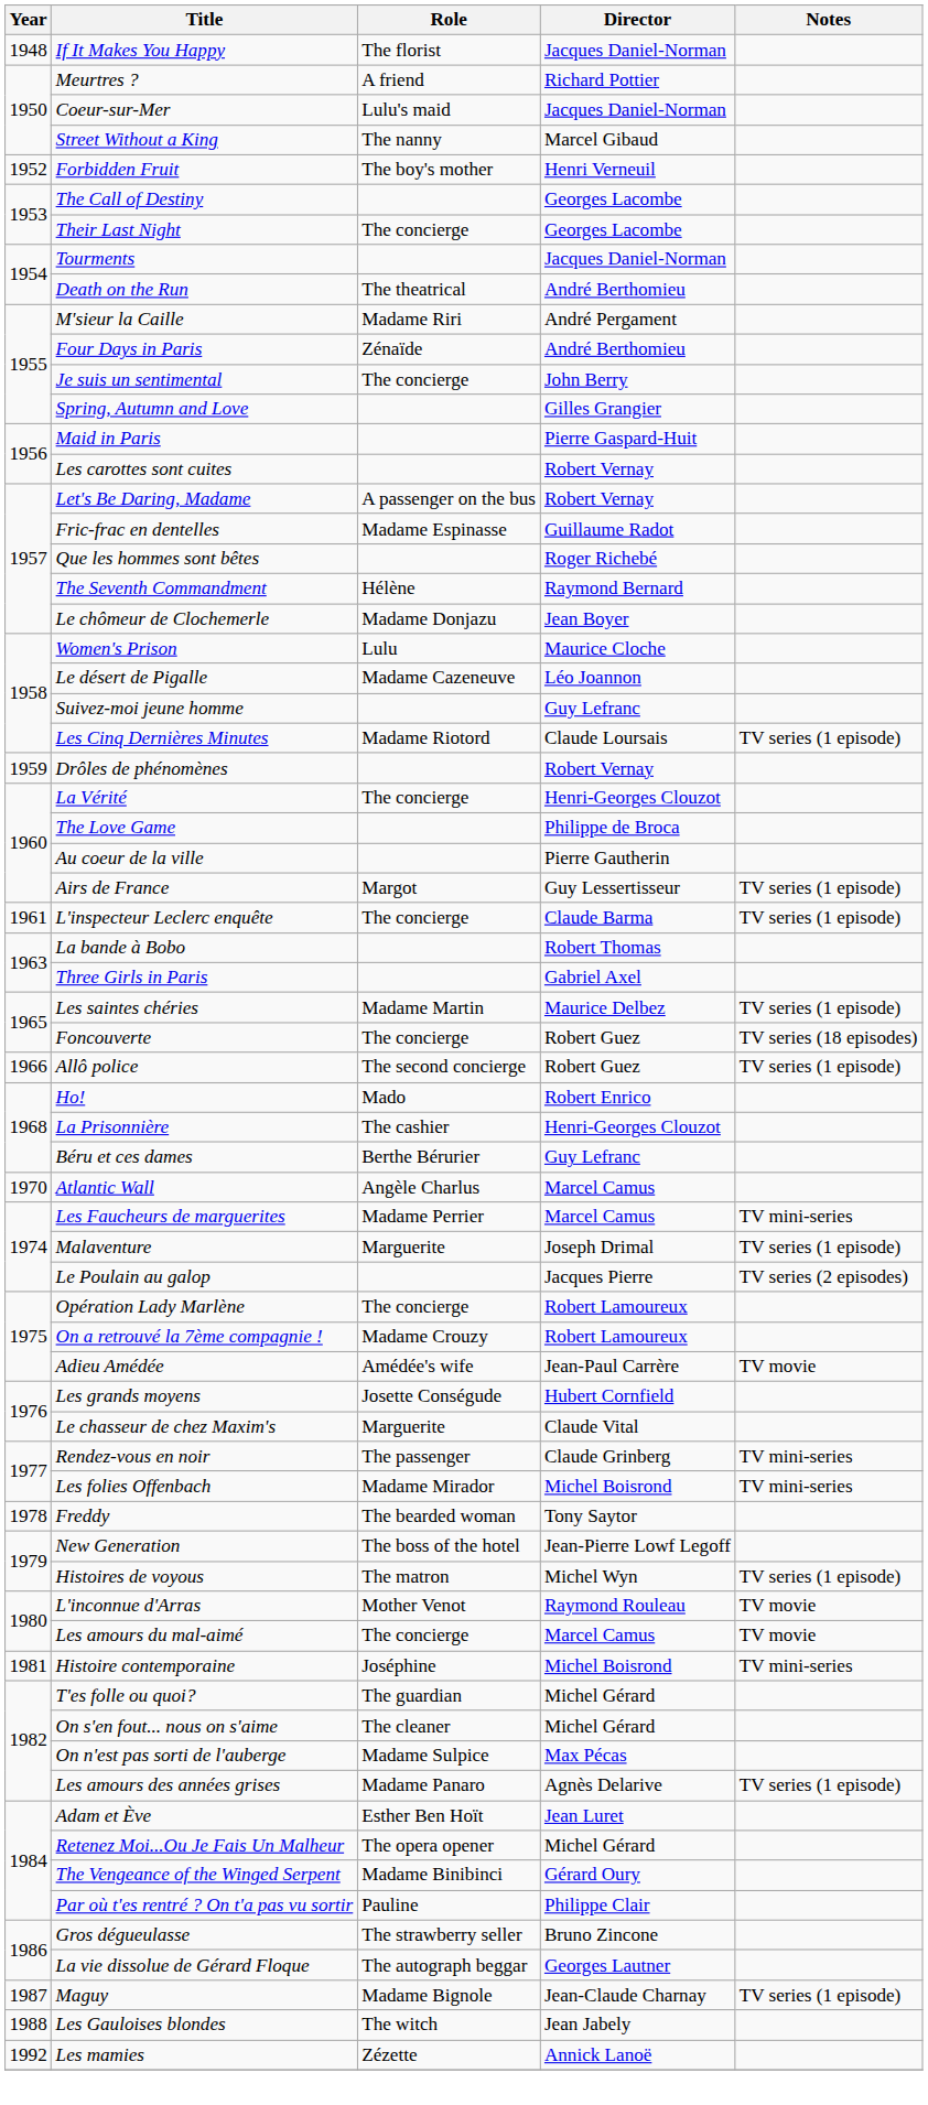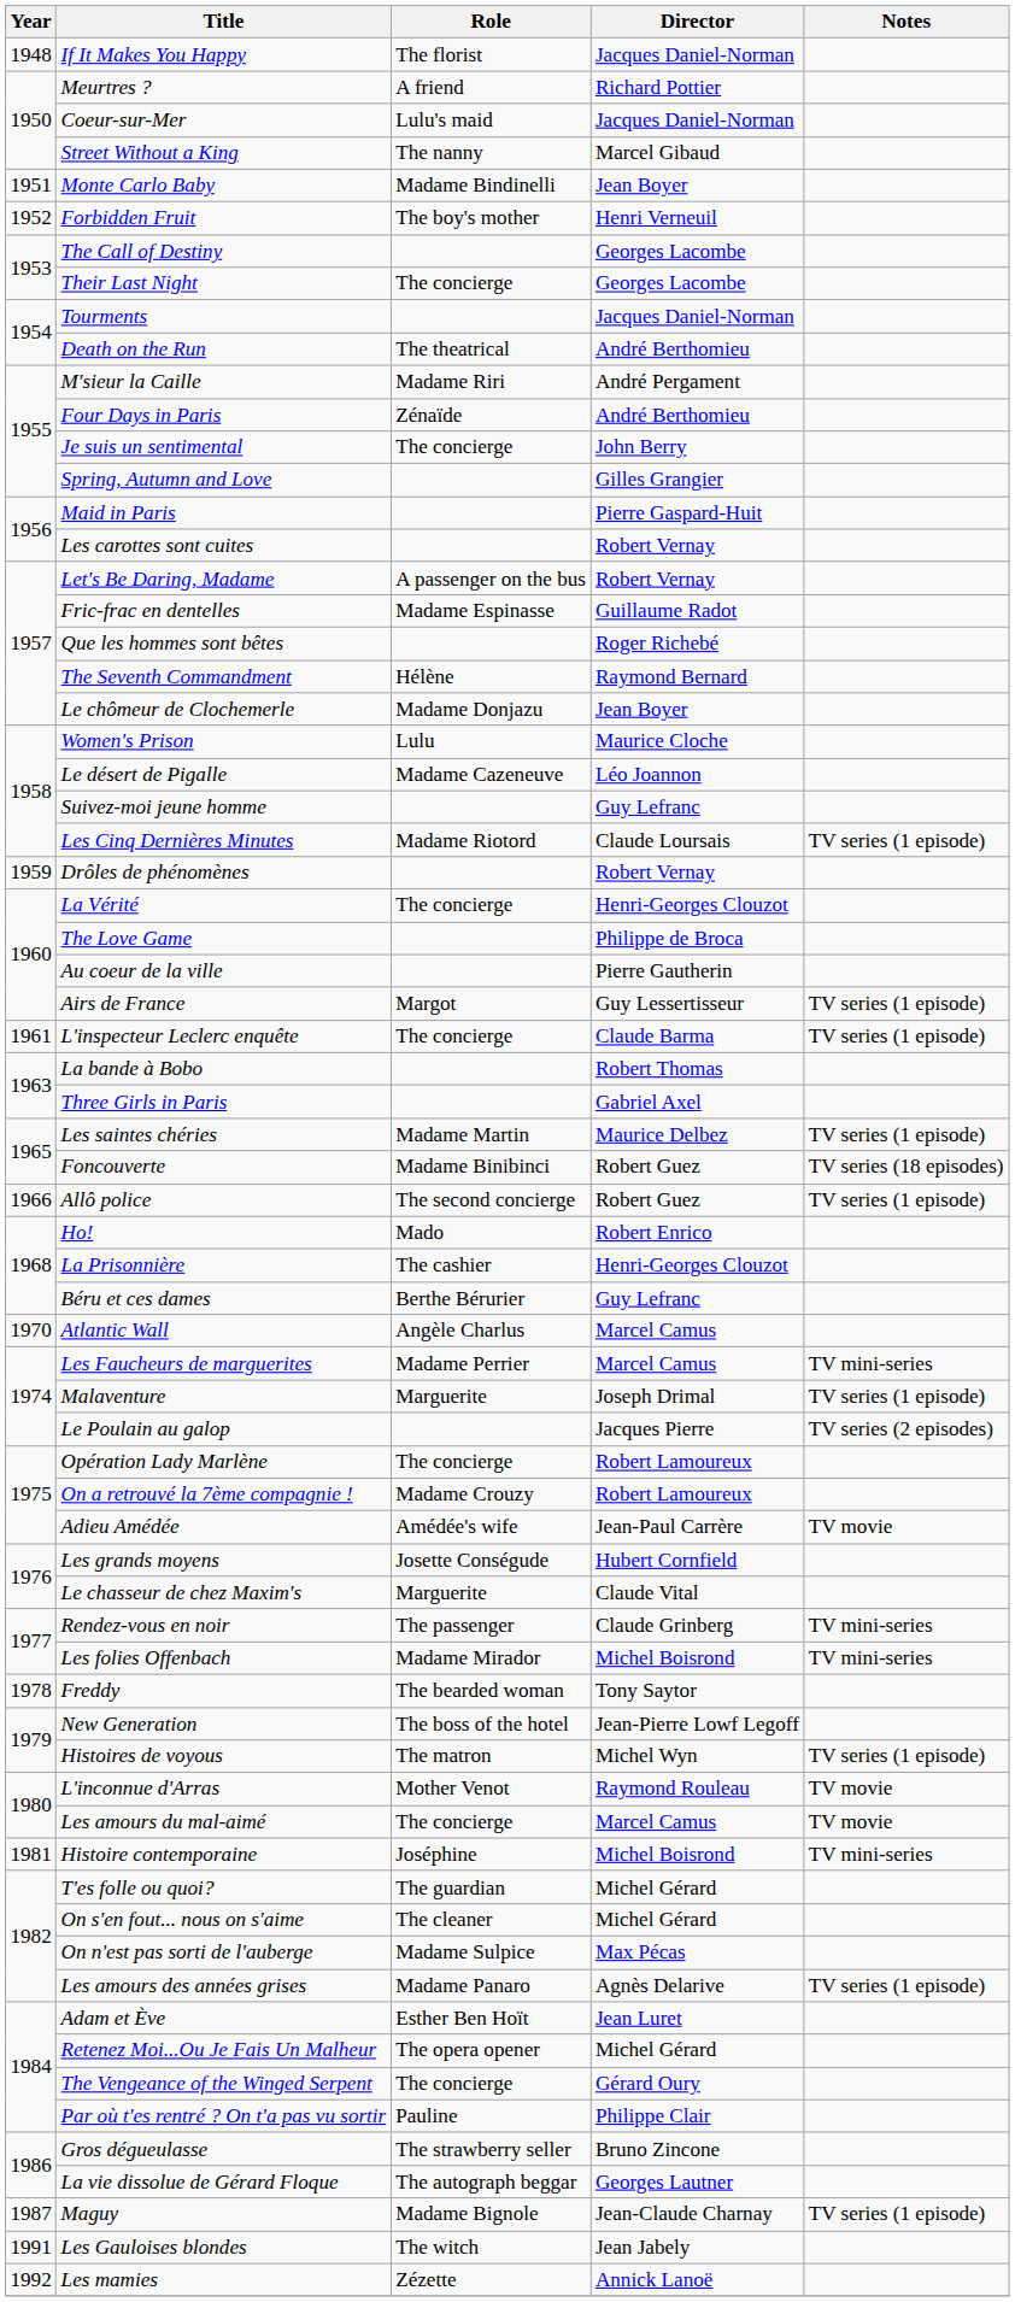 <table class="wikitable">
 <tr>
 <th>Year</th>
 <th>Title</th>
 <th>Role</th>
 <th>Director</th>
 <th>Notes</th>
 </tr>
 <tr>
 <td>1948</td>
 <td><em><a href='#'>If It Makes You Happy</a></em></td>
 <td>The florist</td>
 <td><a href='#'>Jacques Daniel-Norman</a></td>
 <td></td>
 </tr>
 <tr>
 <td rowspan=3>1950</td>
 <td><em>Meurtres ?</em></td>
 <td>A friend</td>
 <td><a href='#'>Richard Pottier</a></td>
 <td></td>
 </tr>
 <tr>
 <td><em>Coeur-sur-Mer</em></td>
 <td>Lulu's maid</td>
 <td><a href='#'>Jacques Daniel-Norman</a></td>
 <td></td>
 </tr>
 <tr>
 <td><em><a href='#'>Street Without a King</a></em></td>
 <td>The nanny</td>
 <td>Marcel Gibaud</td>
+<td></td>
+</tr>
+<tr>
+<td>1951</td>
+<td><em><a href='#'>Monte Carlo Baby</a></em></td>
+<td>Madame Bindinelli</td>
+<td><a href='#'>Jean Boyer</a></td>
 <td></td>
 </tr>
 <tr>
 <td>1952</td>
 <td><em><a href='#'>Forbidden Fruit</a></em></td>
 <td>The boy's mother</td>
 <td><a href='#'>Henri Verneuil</a></td>
 <td></td>
 </tr>
 <tr>
 <td rowspan=2>1953</td>
 <td><em><a href='#'>The Call of Destiny</a></em></td>
 <td></td>
 <td><a href='#'>Georges Lacombe</a></td>
 <td></td>
 </tr>
 <tr>
 <td><em><a href='#'>Their Last Night</a></em></td>
 <td>The concierge</td>
 <td><a href='#'>Georges Lacombe</a></td>
 <td></td>
 </tr>
 <tr>
 <td rowspan=2>1954</td>
 <td><em><a href='#'>Tourments</a></em></td>
 <td></td>
 <td><a href='#'>Jacques Daniel-Norman</a></td>
 <td></td>
 </tr>
 <tr>
 <td><em><a href='#'>Death on the Run</a></em></td>
 <td>The theatrical</td>
 <td><a href='#'>André Berthomieu</a></td>
 <td></td>
 </tr>
 <tr>
 <td rowspan=4>1955</td>
 <td><em>M'sieur la Caille</em></td>
 <td>Madame Riri</td>
 <td>André Pergament</td>
 <td></td>
 </tr>
 <tr>
 <td><em><a href='#'>Four Days in Paris</a></em></td>
 <td>Zénaïde</td>
 <td><a href='#'>André Berthomieu</a></td>
 <td></td>
 </tr>
 <tr>
 <td><em><a href='#'>Je suis un sentimental</a></em></td>
 <td>The concierge</td>
 <td><a href='#'>John Berry</a></td>
 <td></td>
 </tr>
 <tr>
 <td><em><a href='#'>Spring, Autumn and Love</a></em></td>
 <td></td>
 <td><a href='#'>Gilles Grangier</a></td>
 <td></td>
 </tr>
 <tr>
 <td rowspan=2>1956</td>
 <td><em><a href='#'>Maid in Paris</a></em></td>
 <td></td>
 <td><a href='#'>Pierre Gaspard-Huit</a></td>
 <td></td>
 </tr>
 <tr>
 <td><em>Les carottes sont cuites</em></td>
 <td></td>
 <td><a href='#'>Robert Vernay</a></td>
 <td></td>
 </tr>
 <tr>
 <td rowspan=5>1957</td>
 <td><em><a href='#'>Let's Be Daring, Madame</a></em></td>
 <td>A passenger on the bus</td>
 <td><a href='#'>Robert Vernay</a></td>
 <td></td>
 </tr>
 <tr>
 <td><em>Fric-frac en dentelles</em></td>
 <td>Madame Espinasse</td>
 <td><a href='#'>Guillaume Radot</a></td>
 <td></td>
 </tr>
 <tr>
 <td><em>Que les hommes sont bêtes</em></td>
 <td></td>
 <td><a href='#'>Roger Richebé</a></td>
 <td></td>
 </tr>
 <tr>
 <td><em><a href='#'>The Seventh Commandment</a></em></td>
 <td>Hélène</td>
 <td><a href='#'>Raymond Bernard</a></td>
 <td></td>
 </tr>
 <tr>
 <td><em>Le chômeur de Clochemerle</em></td>
 <td>Madame Donjazu</td>
 <td><a href='#'>Jean Boyer</a></td>
 <td></td>
 </tr>
 <tr>
 <td rowspan=4>1958</td>
 <td><em><a href='#'>Women's Prison</a></em></td>
 <td>Lulu</td>
 <td><a href='#'>Maurice Cloche</a></td>
 <td></td>
 </tr>
 <tr>
 <td><em>Le désert de Pigalle</em></td>
 <td>Madame Cazeneuve</td>
 <td><a href='#'>Léo Joannon</a></td>
 <td></td>
 </tr>
 <tr>
 <td><em>Suivez-moi jeune homme</em></td>
 <td></td>
 <td><a href='#'>Guy Lefranc</a></td>
 <td></td>
 </tr>
 <tr>
 <td><em><a href='#'>Les Cinq Dernières Minutes</a></em></td>
 <td>Madame Riotord</td>
 <td>Claude Loursais</td>
 <td>TV series (1 episode)</td>
 </tr>
 <tr>
 <td>1959</td>
 <td><em>Drôles de phénomènes</em></td>
 <td></td>
 <td><a href='#'>Robert Vernay</a></td>
 <td></td>
 </tr>
 <tr>
 <td rowspan=4>1960</td>
 <td><em><a href='#'>La Vérité</a></em></td>
 <td>The concierge</td>
 <td><a href='#'>Henri-Georges Clouzot</a></td>
 <td></td>
 </tr>
 <tr>
 <td><em><a href='#'>The Love Game</a></em></td>
 <td></td>
 <td><a href='#'>Philippe de Broca</a></td>
 <td></td>
 </tr>
 <tr>
 <td><em>Au coeur de la ville</em></td>
 <td></td>
 <td>Pierre Gautherin</td>
 <td></td>
 </tr>
 <tr>
 <td><em>Airs de France</em></td>
 <td>Margot</td>
 <td>Guy Lessertisseur</td>
 <td>TV series (1 episode)</td>
 </tr>
 <tr>
 <td>1961</td>
 <td><em>L'inspecteur Leclerc enquête</em></td>
 <td>The concierge</td>
 <td><a href='#'>Claude Barma</a></td>
 <td>TV series (1 episode)</td>
 </tr>
 <tr>
 <td rowspan=2>1963</td>
 <td><em>La bande à Bobo</em></td>
 <td></td>
 <td><a href='#'>Robert Thomas</a></td>
 <td></td>
 </tr>
 <tr>
 <td><em><a href='#'>Three Girls in Paris</a></em></td>
 <td></td>
 <td><a href='#'>Gabriel Axel</a></td>
 <td></td>
 </tr>
 <tr>
 <td rowspan=2>1965</td>
 <td><em>Les saintes chéries</em></td>
 <td>Madame Martin</td>
 <td><a href='#'>Maurice Delbez</a></td>
 <td>TV series (1 episode)</td>
 </tr>
 <tr>
 <td><em>Foncouverte</em></td>
-<td>The concierge</td>
+<td>Madame Binibinci</td>
 <td>Robert Guez</td>
 <td>TV series (18 episodes)</td>
 </tr>
 <tr>
 <td>1966</td>
 <td><em>Allô police</em></td>
 <td>The second concierge</td>
 <td>Robert Guez</td>
 <td>TV series (1 episode)</td>
 </tr>
 <tr>
 <td rowspan=3>1968</td>
 <td><em><a href='#'>Ho!</a></em></td>
 <td>Mado</td>
 <td><a href='#'>Robert Enrico</a></td>
 <td></td>
 </tr>
 <tr>
 <td><em><a href='#'>La Prisonnière</a></em></td>
 <td>The cashier</td>
 <td><a href='#'>Henri-Georges Clouzot</a></td>
 <td></td>
 </tr>
 <tr>
 <td><em>Béru et ces dames</em></td>
 <td>Berthe Bérurier</td>
 <td><a href='#'>Guy Lefranc</a></td>
 <td></td>
 </tr>
 <tr>
 <td>1970</td>
 <td><em><a href='#'>Atlantic Wall</a></em></td>
 <td>Angèle Charlus</td>
 <td><a href='#'>Marcel Camus</a></td>
 <td></td>
 </tr>
 <tr>
 <td rowspan=3>1974</td>
 <td><em><a href='#'>Les Faucheurs de marguerites</a></em></td>
 <td>Madame Perrier</td>
 <td><a href='#'>Marcel Camus</a></td>
 <td>TV mini-series</td>
 </tr>
 <tr>
 <td><em>Malaventure</em></td>
 <td>Marguerite</td>
 <td>Joseph Drimal</td>
 <td>TV series (1 episode)</td>
 </tr>
 <tr>
 <td><em>Le Poulain au galop</em></td>
 <td></td>
 <td>Jacques Pierre</td>
 <td>TV series (2 episodes)</td>
 </tr>
 <tr>
 <td rowspan=3>1975</td>
 <td><em>Opération Lady Marlène</em></td>
 <td>The concierge</td>
 <td><a href='#'>Robert Lamoureux</a></td>
 <td></td>
 </tr>
 <tr>
 <td><em><a href='#'>On a retrouvé la 7ème compagnie !</a></em></td>
 <td>Madame Crouzy</td>
 <td><a href='#'>Robert Lamoureux</a></td>
 <td></td>
 </tr>
 <tr>
 <td><em>Adieu Amédée</em></td>
 <td>Amédée's wife</td>
 <td>Jean-Paul Carrère</td>
 <td>TV movie</td>
 </tr>
 <tr>
 <td rowspan=2>1976</td>
 <td><em>Les grands moyens</em></td>
 <td>Josette Conségude</td>
 <td><a href='#'>Hubert Cornfield</a></td>
 <td></td>
 </tr>
 <tr>
 <td><em>Le chasseur de chez Maxim's</em></td>
 <td>Marguerite</td>
 <td>Claude Vital</td>
 <td></td>
 </tr>
 <tr>
 <td rowspan=2>1977</td>
 <td><em>Rendez-vous en noir</em></td>
 <td>The passenger</td>
 <td>Claude Grinberg</td>
 <td>TV mini-series</td>
 </tr>
 <tr>
 <td><em>Les folies Offenbach</em></td>
 <td>Madame Mirador</td>
 <td><a href='#'>Michel Boisrond</a></td>
 <td>TV mini-series</td>
 </tr>
 <tr>
 <td>1978</td>
 <td><em>Freddy</em></td>
 <td>The bearded woman</td>
 <td>Tony Saytor</td>
 <td></td>
 </tr>
 <tr>
 <td rowspan=2>1979</td>
 <td><em>New Generation</em></td>
 <td>The boss of the hotel</td>
 <td>Jean-Pierre Lowf Legoff</td>
 <td></td>
 </tr>
 <tr>
 <td><em>Histoires de voyous</em></td>
 <td>The matron</td>
 <td>Michel Wyn</td>
 <td>TV series (1 episode)</td>
 </tr>
 <tr>
 <td rowspan=2>1980</td>
 <td><em>L'inconnue d'Arras</em></td>
 <td>Mother Venot</td>
 <td><a href='#'>Raymond Rouleau</a></td>
 <td>TV movie</td>
 </tr>
 <tr>
 <td><em>Les amours du mal-aimé</em></td>
 <td>The concierge</td>
 <td><a href='#'>Marcel Camus</a></td>
 <td>TV movie</td>
 </tr>
 <tr>
 <td>1981</td>
 <td><em>Histoire contemporaine</em></td>
 <td>Joséphine</td>
 <td><a href='#'>Michel Boisrond</a></td>
 <td>TV mini-series</td>
 </tr>
 <tr>
 <td rowspan=4>1982</td>
 <td><em>T'es folle ou quoi?</em></td>
 <td>The guardian</td>
 <td>Michel Gérard</td>
 <td></td>
 </tr>
 <tr>
 <td><em>On s'en fout... nous on s'aime</em></td>
 <td>The cleaner</td>
 <td>Michel Gérard</td>
 <td></td>
 </tr>
 <tr>
 <td><em>On n'est pas sorti de l'auberge</em></td>
 <td>Madame Sulpice</td>
 <td><a href='#'>Max Pécas</a></td>
 <td></td>
 </tr>
 <tr>
 <td><em>Les amours des années grises</em></td>
 <td>Madame Panaro</td>
 <td>Agnès Delarive</td>
 <td>TV series (1 episode)</td>
 </tr>
 <tr>
 <td rowspan=4>1984</td>
 <td><em>Adam et Ève</em></td>
 <td>Esther Ben Hoït</td>
 <td><a href='#'>Jean Luret</a></td>
 <td></td>
 </tr>
 <tr>
 <td><em><a href='#'>Retenez Moi...Ou Je Fais Un Malheur</a></em></td>
 <td>The opera opener</td>
 <td>Michel Gérard</td>
 <td></td>
 </tr>
 <tr>
 <td><em><a href='#'>The Vengeance of the Winged Serpent</a></em></td>
-<td>Madame Binibinci</td>
+<td>The concierge</td>
 <td><a href='#'>Gérard Oury</a></td>
 <td></td>
 </tr>
 <tr>
 <td><em><a href='#'>Par où t'es rentré ? On t'a pas vu sortir</a></em></td>
 <td>Pauline</td>
 <td><a href='#'>Philippe Clair</a></td>
 <td></td>
 </tr>
 <tr>
 <td rowspan=2>1986</td>
 <td><em>Gros dégueulasse</em></td>
 <td>The strawberry seller</td>
 <td>Bruno Zincone</td>
 <td></td>
 </tr>
 <tr>
 <td><em>La vie dissolue de Gérard Floque</em></td>
 <td>The autograph beggar</td>
 <td><a href='#'>Georges Lautner</a></td>
 <td></td>
 </tr>
 <tr>
 <td>1987</td>
 <td><em>Maguy</em></td>
 <td>Madame Bignole</td>
 <td>Jean-Claude Charnay</td>
 <td>TV series (1 episode)</td>
 </tr>
 <tr>
-<td>1988</td>
+<td>1991</td>
 <td><em>Les Gauloises blondes</em></td>
 <td>The witch</td>
 <td>Jean Jabely</td>
 <td></td>
 </tr>
 <tr>
 <td>1992</td>
 <td><em>Les mamies</em></td>
 <td>Zézette</td>
 <td><a href='#'>Annick Lanoë</a></td>
 <td></td>
 </tr>
 <tr>
 </tr>
 </table>
